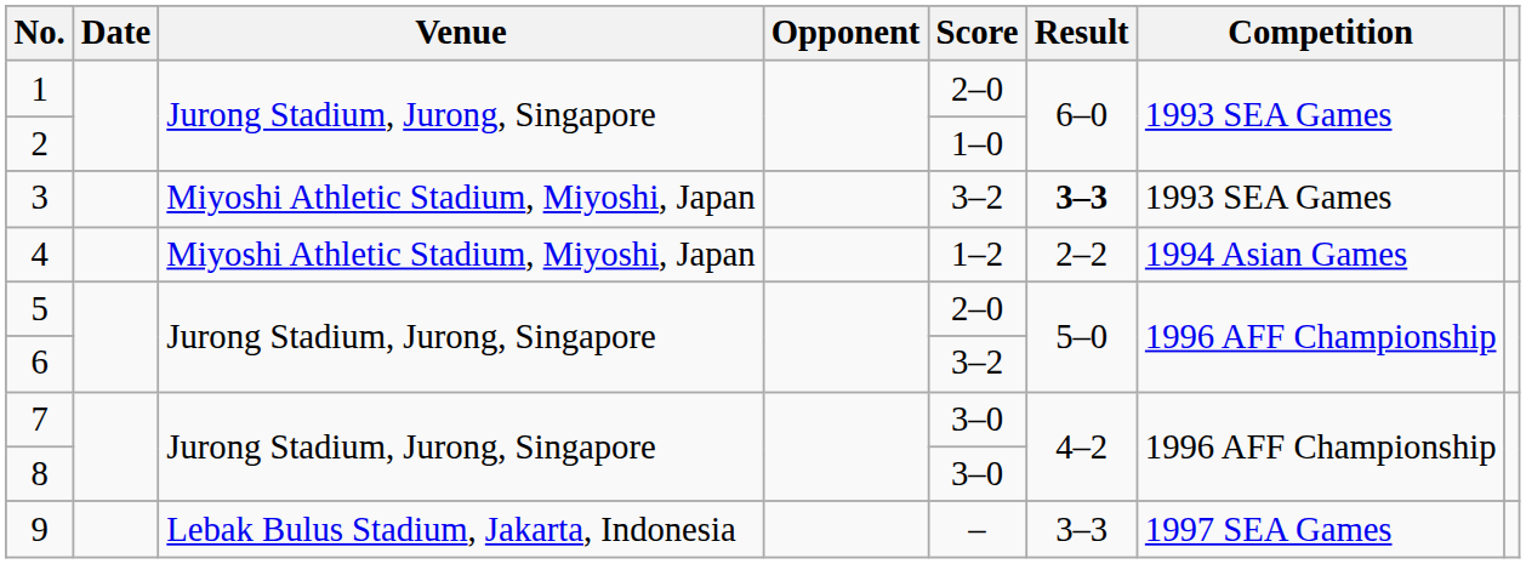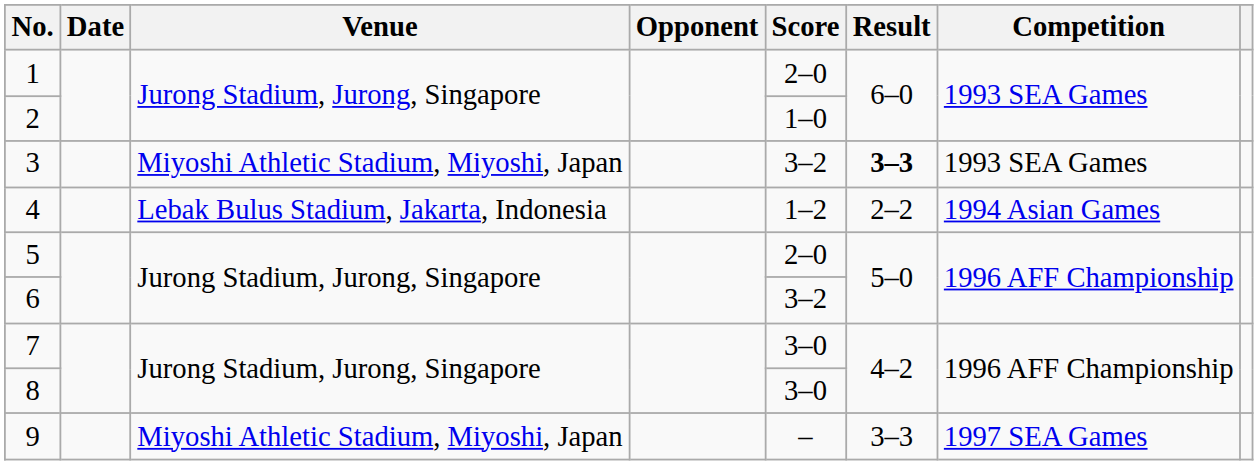 <table class="wikitable sortable">
 <tr>
 <th scope="col">No.</th>
 <th scope="col">Date</th>
 <th scope="col">Venue</th>
 <th scope="col">Opponent</th>
 <th scope="col">Score</th>
 <th scope="col">Result</th>
 <th scope="col">Competition</th>
 <th scope="col" class="unsortable"></th>
 </tr>
 <tr>
 <td style="text-align:center">1</td>
 <td rowspan="2"></td>
 <td rowspan="2"><a href='#'>Jurong Stadium</a>, <a href='#'>Jurong</a>, Singapore</td>
 <td rowspan="2"></td>
 <td style="text-align:center">2–0</td>
 <td rowspan="2" style="text-align:center">6–0</td>
 <td rowspan="2"><a href='#'>1993 SEA Games</a></td>
 <td rowspan="2"></td>
 </tr>
 <tr>
 <td style="text-align:center">2</td>
 <td style="text-align:center">1–0</td>
 </tr>
 <tr>
 <td style="text-align:center">3</td>
 <td></td>
 <td><a href='#'>Miyoshi Athletic Stadium</a>, <a href='#'>Miyoshi</a>, Japan</td>
 <td></td>
 <td style="text-align:center">3–2</td>
 <td style="text-align:center"><strong>3–3</strong></td>
 <td>1993 SEA Games</td>
 <td></td>
 </tr>
 <tr>
 <td style="text-align:center">4</td>
 <td></td>
-<td><a href='#'>Miyoshi Athletic Stadium</a>, <a href='#'>Miyoshi</a>, Japan</td>
+<td><a href='#'>Lebak Bulus Stadium</a>, <a href='#'>Jakarta</a>, Indonesia</td>
 <td></td>
 <td style="text-align:center">1–2</td>
 <td style="text-align:center">2–2</td>
 <td><a href='#'>1994 Asian Games</a></td>
 <td></td>
 </tr>
 <tr>
 <td style="text-align:center">5</td>
 <td rowspan="2"></td>
 <td rowspan="2">Jurong Stadium, Jurong, Singapore</td>
 <td rowspan="2"></td>
 <td style="text-align:center">2–0</td>
 <td rowspan="2" style="text-align:center">5–0</td>
 <td rowspan="2"><a href='#'>1996 AFF Championship</a></td>
 <td rowspan="2"></td>
 </tr>
 <tr>
 <td style="text-align:center">6</td>
 <td style="text-align:center">3–2</td>
 </tr>
 <tr>
 <td style="text-align:center">7</td>
 <td rowspan="2"></td>
 <td rowspan="2">Jurong Stadium, Jurong, Singapore</td>
 <td rowspan="2"></td>
 <td style="text-align:center">3–0</td>
 <td rowspan="2" style="text-align:center">4–2</td>
 <td rowspan="2">1996 AFF Championship</td>
 <td rowspan="2"></td>
 </tr>
 <tr>
 <td style="text-align:center">8</td>
 <td style="text-align:center">3–0</td>
 </tr>
 <tr>
 <td style="text-align:center">9</td>
 <td></td>
-<td><a href='#'>Lebak Bulus Stadium</a>, <a href='#'>Jakarta</a>, Indonesia</td>
+<td><a href='#'>Miyoshi Athletic Stadium</a>, <a href='#'>Miyoshi</a>, Japan</td>
 <td></td>
 <td style="text-align:center">–</td>
 <td style="text-align:center">3–3</td>
 <td><a href='#'>1997 SEA Games</a></td>
 <td></td>
 </tr>
 </table>
